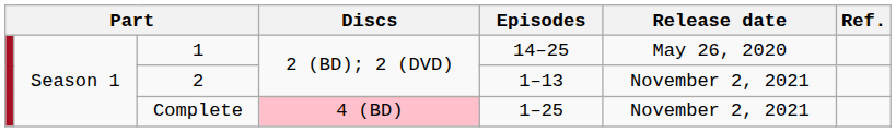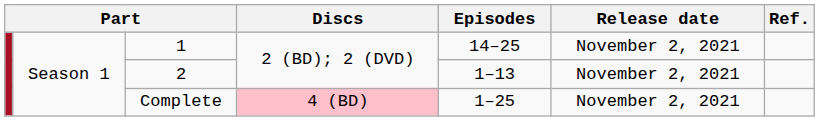 <table class="wikitable" style="text-align: center; width: 70%;">
 <tr>
 <th colspan="3">Part</th>
 <th>Discs</th>
 <th>Episodes</th>
 <th>Release date</th>
 <th width="5%">Ref.</th>
 </tr>
 <tr>
 <td rowspan="8" width="1%" style="background: #A90F22;"></td>
 <td rowspan="3">Season 1</td>
 <td>1</td>
 <td rowspan="2">2 (BD); 2 (DVD)</td>
 <td>14–25</td>
-<td>May 26, 2020</td>
+<td>November 2, 2021</td>
 <td></td>
 </tr>
 <tr>
 <td>2</td>
 <td>1–13</td>
 <td>November 2, 2021</td>
 <td></td>
 </tr>
 <tr>
 <td>Complete</td>
 <td style="background: pink;">4 (BD)</td>
 <td>1–25</td>
 <td>November 2, 2021</td>
 <td></td>
 </tr>
 </table>
